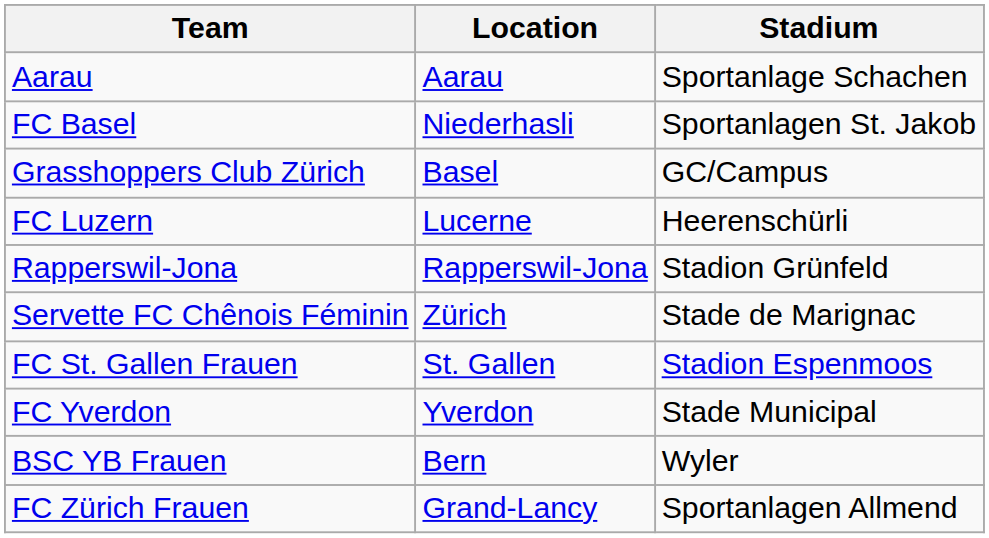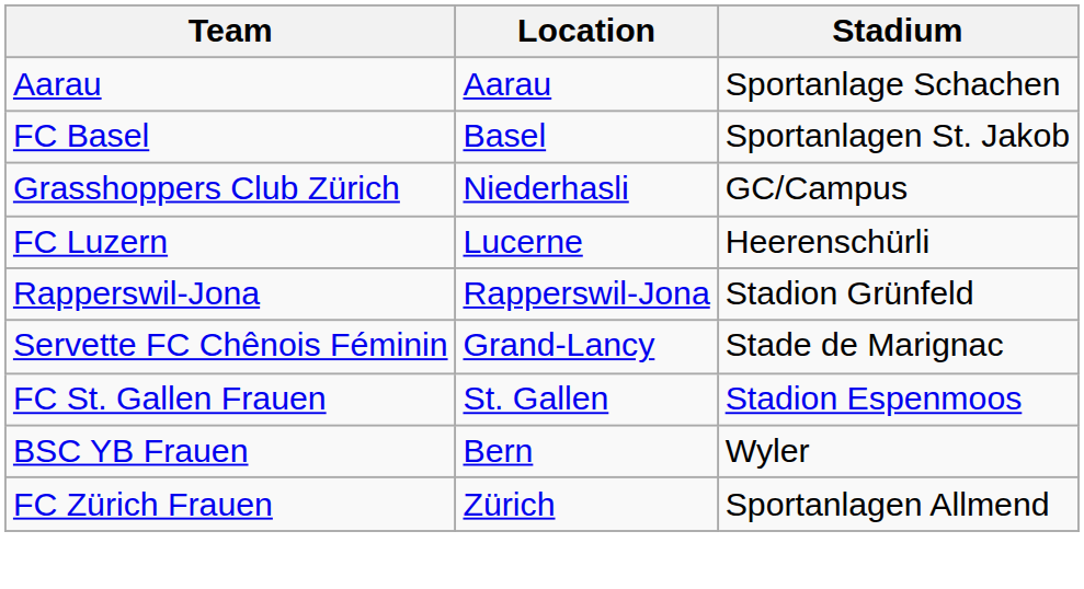 <table class="wikitable sortable">
 <tr>
 <th>Team</th>
 <th>Location</th>
 <th>Stadium</th>
 </tr>
 <tr>
 <td><a href='#'>Aarau</a></td>
 <td><a href='#'>Aarau</a></td>
 <td>Sportanlage Schachen</td>
 </tr>
 <tr>
 <td><a href='#'>FC Basel</a></td>
-<td><a href='#'>Niederhasli</a></td>
+<td><a href='#'>Basel</a></td>
 <td>Sportanlagen St. Jakob</td>
 </tr>
 <tr>
 <td><a href='#'>Grasshoppers Club Zürich</a></td>
-<td><a href='#'>Basel</a></td>
+<td><a href='#'>Niederhasli</a></td>
 <td>GC/Campus</td>
 </tr>
 <tr>
 <td><a href='#'>FC Luzern</a></td>
 <td><a href='#'>Lucerne</a></td>
 <td>Heerenschürli</td>
 </tr>
 <tr>
 <td><a href='#'>Rapperswil-Jona</a></td>
 <td><a href='#'>Rapperswil-Jona</a></td>
 <td>Stadion Grünfeld</td>
 </tr>
 <tr>
 <td><a href='#'>Servette FC Chênois Féminin</a></td>
-<td><a href='#'>Zürich</a></td>
+<td><a href='#'>Grand-Lancy</a></td>
 <td>Stade de Marignac</td>
 </tr>
 <tr>
 <td><a href='#'>FC St. Gallen Frauen</a></td>
 <td><a href='#'>St. Gallen</a></td>
 <td><a href='#'>Stadion Espenmoos</a></td>
 </tr>
 <tr>
-<td><a href='#'>FC Yverdon</a></td>
-<td><a href='#'>Yverdon</a></td>
-<td>Stade Municipal</td>
-</tr>
-<tr>
 <td><a href='#'>BSC YB Frauen</a></td>
 <td><a href='#'>Bern</a></td>
 <td>Wyler</td>
 </tr>
 <tr>
 <td><a href='#'>FC Zürich Frauen</a></td>
-<td><a href='#'>Grand-Lancy</a></td>
+<td><a href='#'>Zürich</a></td>
 <td>Sportanlagen Allmend</td>
 </tr>
 </table>
